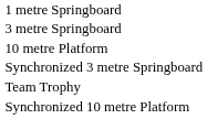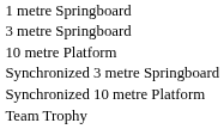 <table>
 <tr>
 <td>1 metre Springboard</td>
 <td></td>
 <td></td>
 <td></td>
 </tr>
 <tr>
 <td>3 metre Springboard</td>
 <td></td>
 <td></td>
 <td></td>
 </tr>
 <tr>
 <td>10 metre Platform</td>
 <td></td>
 <td></td>
 <td></td>
 </tr>
 <tr>
 <td>Synchronized 3 metre Springboard</td>
 <td></td>
 <td></td>
 <td></td>
 </tr>
 <tr>
+<td>Synchronized 10 metre Platform</td>
+<td></td>
+<td></td>
+<td></td>
+</tr>
+<tr>
 <td>Team Trophy</td>
 <td></td>
 <td></td>
 <td></td>
 </tr>
-<tr>
-<td>Synchronized 10 metre Platform</td>
-<td></td>
-<td></td>
-<td></td>
-</tr>
 </table>
